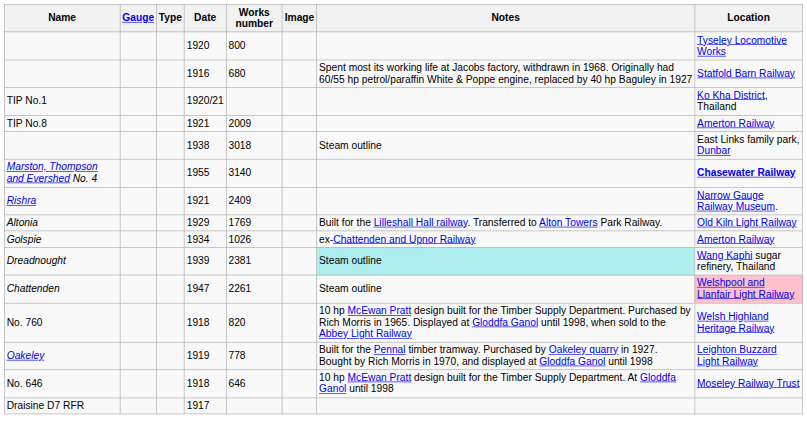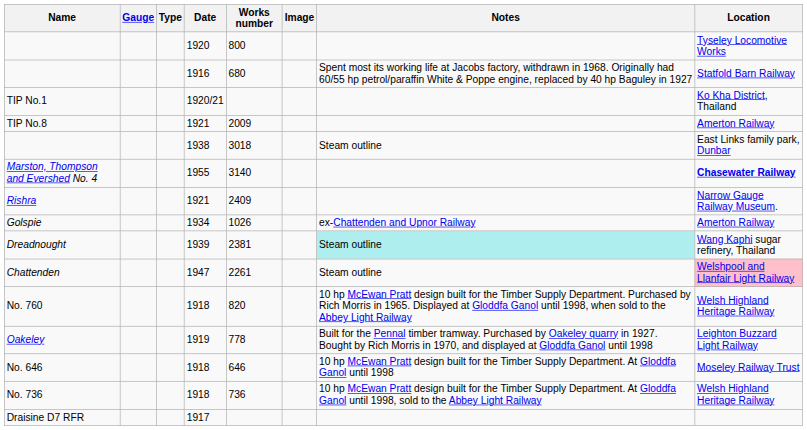 <table class="wikitable sortable"">
 <tr>
 <th>Name</th>
 <th><a href='#'>Gauge</a></th>
 <th>Type</th>
 <th>Date</th>
 <th>Works number</th>
 <th>Image</th>
 <th>Notes</th>
 <th>Location</th>
 </tr>
 <tr>
 <td></td>
 <td></td>
 <td></td>
 <td>1920</td>
 <td>800</td>
 <td></td>
 <td></td>
 <td><a href='#'>Tyseley Locomotive Works</a></td>
 </tr>
 <tr>
 <td></td>
 <td></td>
 <td></td>
 <td>1916</td>
 <td>680</td>
 <td></td>
 <td>Spent most its working life at Jacobs factory, withdrawn in 1968. Originally had 60/55 hp petrol/paraffin White & Poppe engine, replaced by 40 hp Baguley in 1927</td>
 <td><a href='#'>Statfold Barn Railway</a></td>
 </tr>
 <tr>
 <td>TIP No.1</td>
 <td></td>
 <td></td>
 <td>1920/21</td>
 <td></td>
 <td></td>
 <td></td>
 <td><a href='#'>Ko Kha District</a>, Thailand</td>
 </tr>
 <tr>
 <td>TIP No.8</td>
 <td></td>
 <td></td>
 <td>1921</td>
 <td>2009</td>
 <td></td>
 <td></td>
 <td><a href='#'>Amerton Railway</a></td>
 </tr>
 <tr>
 <td></td>
 <td></td>
 <td></td>
 <td>1938</td>
 <td>3018</td>
 <td></td>
 <td>Steam outline</td>
 <td>East Links family park, <a href='#'>Dunbar</a></td>
 </tr>
 <tr>
 <td><em><a href='#'>Marston, Thompson and Evershed</a> No. 4</em></td>
 <td></td>
 <td></td>
 <td>1955</td>
 <td>3140</td>
 <td></td>
 <td></td>
 <td><strong><a href='#'>Chasewater Railway</a></strong></td>
 </tr>
 <tr>
 <td><em><a href='#'>Rishra</a></em></td>
 <td></td>
 <td></td>
 <td>1921</td>
 <td>2409</td>
 <td></td>
 <td></td>
 <td><a href='#'>Narrow Gauge Railway Museum</a>.</td>
 </tr>
 <tr>
-<td><em>Altonia</em></td>
-<td></td>
-<td></td>
-<td>1929</td>
-<td>1769</td>
-<td></td>
-<td>Built for the <a href='#'>Lilleshall Hall railway</a>. Transferred to <a href='#'>Alton Towers</a> Park Railway.</td>
-<td><a href='#'>Old Kiln Light Railway</a></td>
-</tr>
-<tr>
 <td><em>Golspie</em></td>
 <td></td>
 <td></td>
 <td>1934</td>
 <td>1026</td>
 <td></td>
 <td>ex-<a href='#'>Chattenden and Upnor Railway</a></td>
 <td><a href='#'>Amerton Railway</a></td>
 </tr>
 <tr>
 <td><em>Dreadnought</em></td>
 <td></td>
 <td></td>
 <td>1939</td>
 <td>2381</td>
 <td></td>
 <td style="background: paleturquoise;">Steam outline</td>
 <td><a href='#'>Wang Kaphi</a> sugar refinery, Thailand</td>
 </tr>
 <tr>
 <td><em>Chattenden</em></td>
 <td></td>
 <td></td>
 <td>1947</td>
 <td>2261</td>
 <td></td>
 <td>Steam outline</td>
 <td style="background: pink;"><a href='#'>Welshpool and Llanfair Light Railway</a></td>
 </tr>
 <tr>
 <td>No. 760</td>
 <td></td>
 <td></td>
 <td>1918</td>
 <td>820</td>
 <td></td>
 <td>10 hp <a href='#'>McEwan Pratt</a> design built for the Timber Supply Department. Purchased by Rich Morris in 1965. Displayed at <a href='#'>Gloddfa Ganol</a> until 1998, when sold to the <a href='#'>Abbey Light Railway</a></td>
 <td><a href='#'>Welsh Highland Heritage Railway</a></td>
 </tr>
 <tr>
 <td><em><a href='#'>Oakeley</a></em></td>
 <td></td>
 <td></td>
 <td>1919</td>
 <td>778</td>
 <td></td>
 <td>Built for the <a href='#'>Pennal</a> timber tramway. Purchased by <a href='#'>Oakeley quarry</a> in 1927. Bought by Rich Morris in 1970, and displayed at <a href='#'>Gloddfa Ganol</a> until 1998</td>
 <td><a href='#'>Leighton Buzzard Light Railway</a></td>
 </tr>
 <tr>
 <td>No. 646</td>
 <td></td>
 <td></td>
 <td>1918</td>
 <td>646</td>
 <td></td>
 <td>10 hp <a href='#'>McEwan Pratt</a> design built for the Timber Supply Department. At <a href='#'>Gloddfa Ganol</a> until 1998</td>
 <td><a href='#'>Moseley Railway Trust</a></td>
 </tr>
 <tr>
+<td>No. 736</td>
+<td></td>
+<td></td>
+<td>1918</td>
+<td>736</td>
+<td></td>
+<td>10 hp <a href='#'>McEwan Pratt</a> design built for the Timber Supply Department. At <a href='#'>Gloddfa Ganol</a> until 1998, sold to the <a href='#'>Abbey Light Railway</a></td>
+<td><a href='#'>Welsh Highland Heritage Railway</a></td>
+</tr>
+<tr>
 <td>Draisine D7 RFR</td>
 <td></td>
 <td></td>
 <td>1917</td>
 <td></td>
 <td></td>
 <td></td>
 </tr>
 </table>
